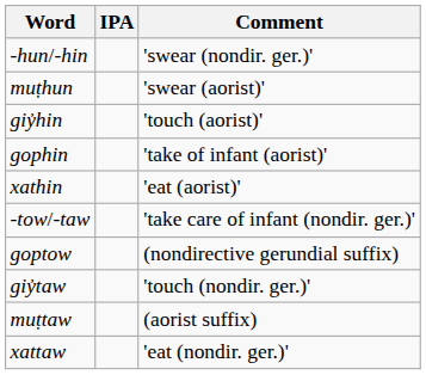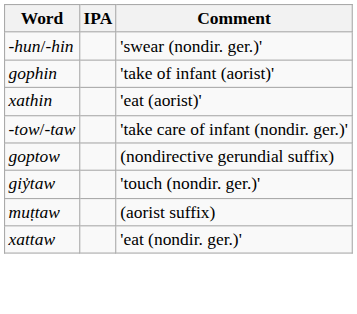 <table class="wikitable">
 <tr>
 <th>Word</th>
 <th>IPA</th>
 <th>Comment</th>
 </tr>
 <tr>
 <td><em>-hun</em>/<em>-hin</em></td>
 <td> </td>
 <td>'swear (nondir. ger.)'</td>
-</tr>
-<tr>
-<td><em>muṭhun</em></td>
-<td></td>
-<td>'swear (aorist)'</td>
-</tr>
-<tr>
-<td><em>giy̓hin</em></td>
-<td></td>
-<td>'touch (aorist)'</td>
 </tr>
 <tr>
 <td><em>gophin</em></td>
 <td></td>
 <td>'take of infant (aorist)'</td>
 </tr>
 <tr>
 <td><em>xathin</em></td>
 <td></td>
 <td>'eat (aorist)'</td>
 </tr>
 <tr>
 <td><em>-tow</em>/<em>-taw</em></td>
 <td> </td>
 <td>'take care of infant (nondir. ger.)'</td>
 </tr>
 <tr>
 <td><em>goptow</em></td>
 <td></td>
 <td>(nondirective gerundial suffix)</td>
 </tr>
 <tr>
 <td><em>giy̓taw</em></td>
 <td></td>
 <td>'touch (nondir. ger.)'</td>
 </tr>
 <tr>
 <td><em>muṭtaw</em></td>
 <td></td>
 <td>(aorist suffix)</td>
 </tr>
 <tr>
 <td><em>xattaw</em></td>
 <td></td>
 <td>'eat (nondir. ger.)'</td>
 </tr>
 </table>
